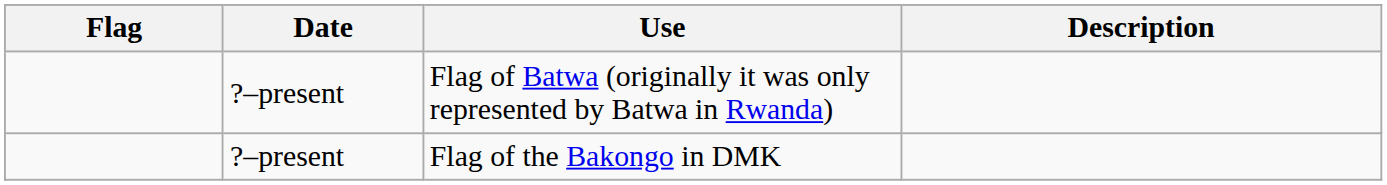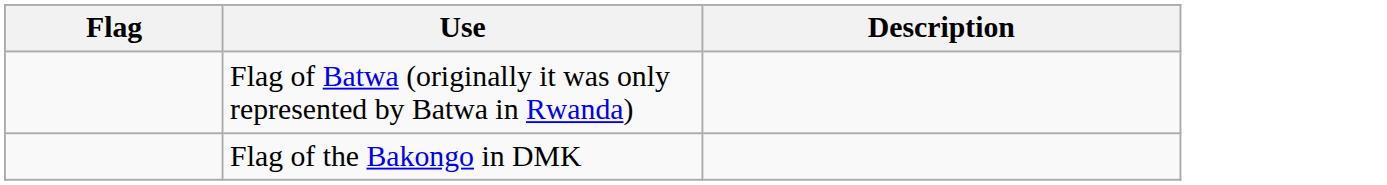 <table class="wikitable">
 <tr>
 <th style="width:110px;">Flag</th>
-<th style="width:100px;">Date</th>
 <th style="width:250px;">Use</th>
 <th style="width:250px;">Description</th>
 </tr>
 <tr>
 <td></td>
-<td>?–present</td>
 <td>Flag of <a href='#'>Batwa</a> (originally it was only represented by Batwa in <a href='#'>Rwanda</a>)</td>
 <td></td>
 </tr>
 <tr>
 <td></td>
-<td>?–present</td>
 <td>Flag of the <a href='#'>Bakongo</a> in DMK</td>
 <td></td>
 </tr>
 </table>
